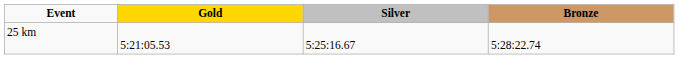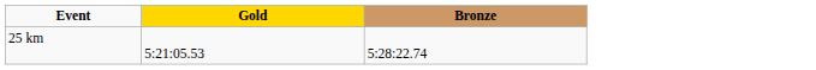 <table class="wikitable" style="text-align:left">
 <tr align="center">
 <td width=150><strong>Event</strong></td>
 <td width=250 bgcolor=gold><strong>Gold</strong></td>
-<td width=250 bgcolor=silver><strong>Silver</strong></td>
 <td width=250 bgcolor=CC9966><strong>Bronze</strong></td>
 </tr>
 <tr valign="top">
 <td>25 km<br><div></div></td>
 <td><br> 5:21:05.53</td>
-<td><br> 5:25:16.67</td>
 <td><br> 5:28:22.74</td>
 </tr>
 </table>
